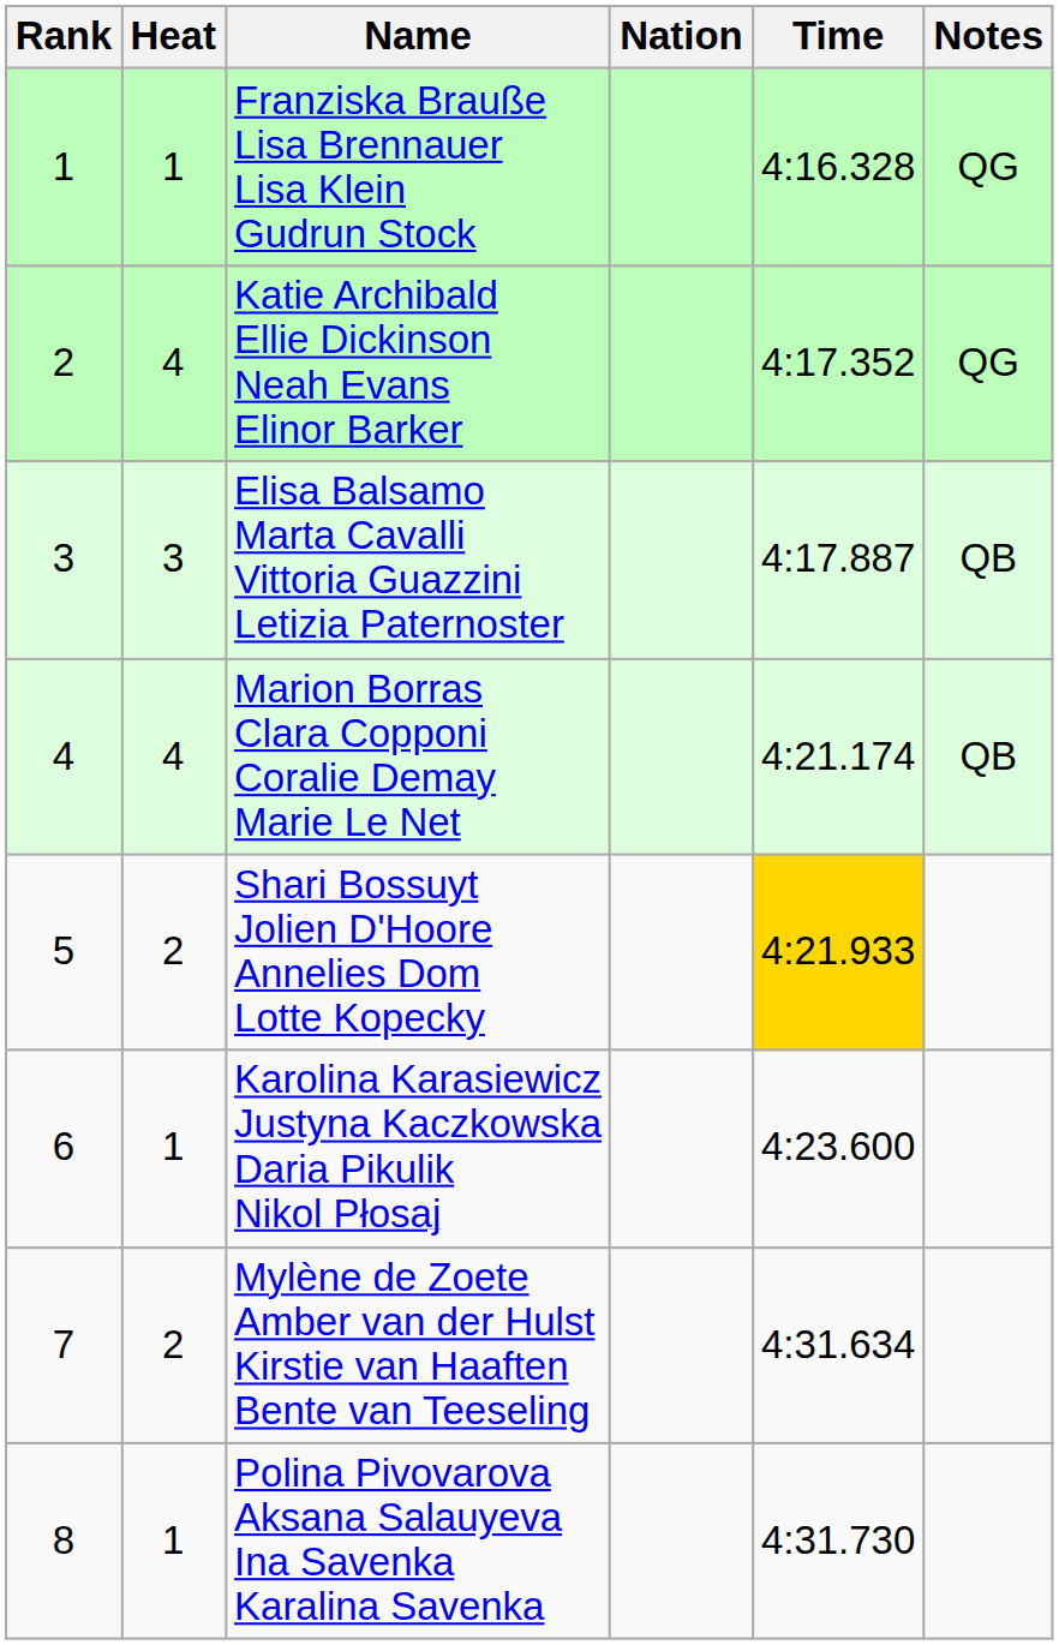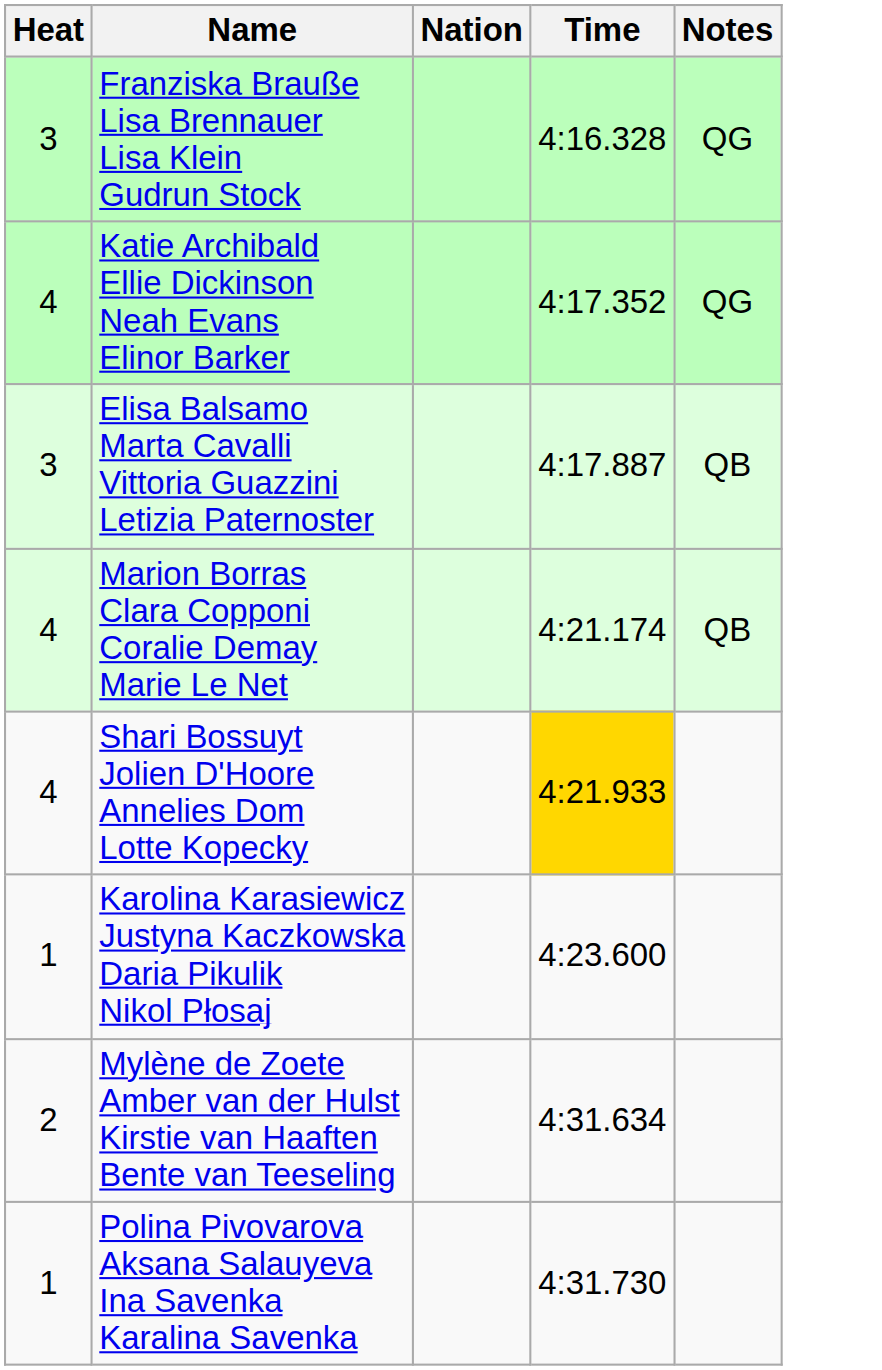 <table class="wikitable sortable" style="text-align:center">
 <tr>
-<th>Rank</th>
 <th>Heat</th>
 <th>Name</th>
 <th>Nation</th>
 <th>Time</th>
 <th>Notes</th>
 </tr>
 <tr bgcolor=bbffbb>
-<td>1</td>
-<td>1</td>
+<td>3</td>
 <td align=left><a href='#'>Franziska Brauße</a><br><a href='#'>Lisa Brennauer</a><br><a href='#'>Lisa Klein</a><br><a href='#'>Gudrun Stock</a></td>
 <td align=left></td>
 <td>4:16.328</td>
 <td>QG</td>
 </tr>
 <tr bgcolor=bbffbb>
-<td>2</td>
 <td>4</td>
 <td align=left><a href='#'>Katie Archibald</a><br><a href='#'>Ellie Dickinson</a><br><a href='#'>Neah Evans</a><br><a href='#'>Elinor Barker</a></td>
 <td align=left></td>
 <td>4:17.352</td>
 <td>QG</td>
 </tr>
 <tr bgcolor=ddffdd>
 <td>3</td>
-<td>3</td>
 <td align=left><a href='#'>Elisa Balsamo</a><br><a href='#'>Marta Cavalli</a><br><a href='#'>Vittoria Guazzini</a><br><a href='#'>Letizia Paternoster</a></td>
 <td align=left></td>
 <td>4:17.887</td>
 <td>QB</td>
 </tr>
 <tr bgcolor=ddffdd>
 <td>4</td>
-<td>4</td>
 <td align=left><a href='#'>Marion Borras</a><br><a href='#'>Clara Copponi</a><br><a href='#'>Coralie Demay</a><br><a href='#'>Marie Le Net</a></td>
 <td align=left></td>
 <td>4:21.174</td>
 <td>QB</td>
 </tr>
 <tr>
-<td>5</td>
-<td>2</td>
+<td>4</td>
 <td align=left><a href='#'>Shari Bossuyt</a><br><a href='#'>Jolien D'Hoore</a><br><a href='#'>Annelies Dom</a><br><a href='#'>Lotte Kopecky</a></td>
 <td align=left></td>
 <td style="background: gold;">4:21.933</td>
 <td></td>
 </tr>
 <tr>
-<td>6</td>
 <td>1</td>
 <td align=left><a href='#'>Karolina Karasiewicz</a><br><a href='#'>Justyna Kaczkowska</a><br><a href='#'>Daria Pikulik</a><br><a href='#'>Nikol Płosaj</a></td>
 <td align=left></td>
 <td>4:23.600</td>
 <td></td>
 </tr>
 <tr>
-<td>7</td>
 <td>2</td>
 <td align=left><a href='#'>Mylène de Zoete</a><br><a href='#'>Amber van der Hulst</a><br><a href='#'>Kirstie van Haaften</a><br><a href='#'>Bente van Teeseling</a></td>
 <td align=left></td>
 <td>4:31.634</td>
 <td></td>
 </tr>
 <tr>
-<td>8</td>
 <td>1</td>
 <td align=left><a href='#'>Polina Pivovarova</a><br><a href='#'>Aksana Salauyeva</a><br><a href='#'>Ina Savenka</a><br><a href='#'>Karalina Savenka</a></td>
 <td align=left></td>
 <td>4:31.730</td>
 <td></td>
 </tr>
 </table>
